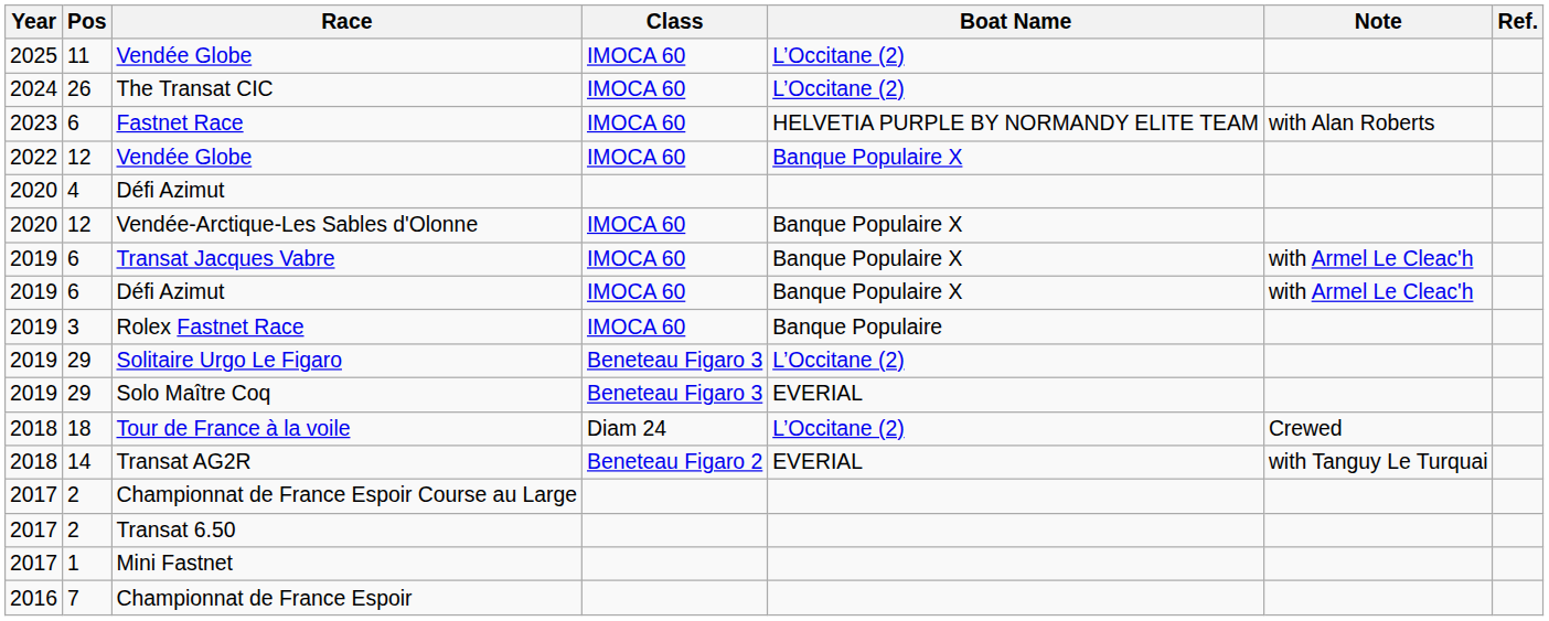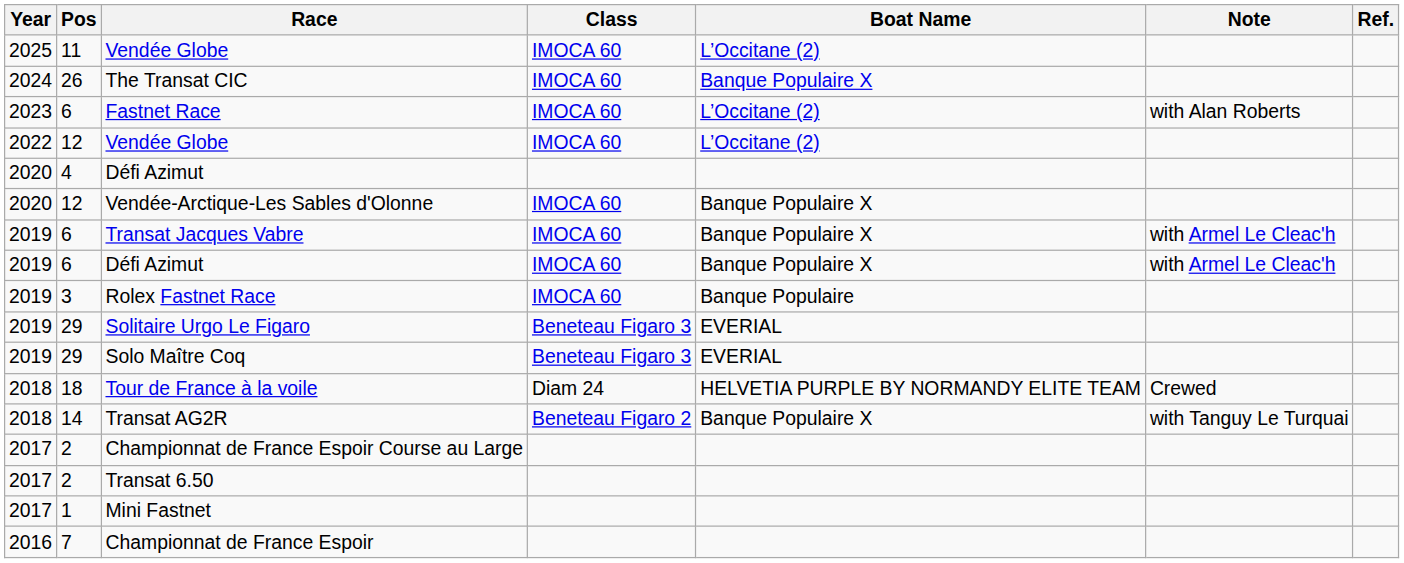 <table class="wikitable sortable">
 <tr>
 <th>Year</th>
 <th>Pos</th>
 <th>Race</th>
 <th>Class</th>
 <th>Boat Name</th>
 <th>Note</th>
 <th>Ref.</th>
 </tr>
 <tr>
 <td>2025</td>
 <td>11</td>
 <td><a href='#'>Vendée Globe</a></td>
 <td><a href='#'>IMOCA 60</a></td>
 <td><a href='#'>L’Occitane (2)</a></td>
 <td></td>
 <td></td>
 </tr>
 <tr>
 <td>2024</td>
 <td>26</td>
 <td>The Transat CIC</td>
 <td><a href='#'>IMOCA 60</a></td>
-<td><a href='#'>L’Occitane (2)</a></td>
+<td><a href='#'>Banque Populaire X</a></td>
 <td></td>
 <td></td>
 </tr>
 <tr>
 <td>2023</td>
 <td>6</td>
 <td><a href='#'>Fastnet Race</a></td>
 <td><a href='#'>IMOCA 60</a></td>
-<td>HELVETIA PURPLE BY NORMANDY ELITE TEAM</td>
+<td><a href='#'>L’Occitane (2)</a></td>
 <td>with Alan Roberts</td>
 <td></td>
 </tr>
 <tr>
 <td>2022</td>
 <td>12</td>
 <td><a href='#'>Vendée Globe</a></td>
 <td><a href='#'>IMOCA 60</a></td>
-<td><a href='#'>Banque Populaire X</a></td>
+<td><a href='#'>L’Occitane (2)</a></td>
 <td></td>
 <td></td>
 </tr>
 <tr>
 <td>2020</td>
 <td>4</td>
 <td>Défi Azimut</td>
 <td></td>
 <td></td>
 <td></td>
 <td></td>
 </tr>
 <tr>
 <td>2020</td>
 <td>12</td>
 <td>Vendée-Arctique-Les Sables d'Olonne</td>
 <td><a href='#'>IMOCA 60</a></td>
 <td>Banque Populaire X</td>
 <td></td>
 <td></td>
 </tr>
 <tr>
 <td>2019</td>
 <td>6</td>
 <td><a href='#'>Transat Jacques Vabre</a></td>
 <td><a href='#'>IMOCA 60</a></td>
 <td>Banque Populaire X</td>
 <td>with <a href='#'>Armel Le Cleac'h</a></td>
 <td></td>
 </tr>
 <tr>
 <td>2019</td>
 <td>6</td>
 <td>Défi Azimut</td>
 <td><a href='#'>IMOCA 60</a></td>
 <td>Banque Populaire X</td>
 <td>with <a href='#'>Armel Le Cleac'h</a></td>
 <td></td>
 </tr>
 <tr>
 <td>2019</td>
 <td>3</td>
 <td>Rolex <a href='#'>Fastnet Race</a></td>
 <td><a href='#'>IMOCA 60</a></td>
 <td>Banque Populaire</td>
 <td></td>
 <td></td>
 </tr>
 <tr>
 <td>2019</td>
 <td>29</td>
 <td><a href='#'>Solitaire Urgo Le Figaro</a></td>
 <td><a href='#'>Beneteau Figaro 3</a></td>
-<td><a href='#'>L’Occitane (2)</a></td>
+<td>EVERIAL</td>
 <td></td>
 <td></td>
 </tr>
 <tr>
 <td>2019</td>
 <td>29</td>
 <td>Solo Maître Coq</td>
 <td><a href='#'>Beneteau Figaro 3</a></td>
 <td>EVERIAL</td>
 <td></td>
 <td></td>
 </tr>
 <tr>
 <td>2018</td>
 <td>18</td>
 <td><a href='#'>Tour de France à la voile</a></td>
 <td>Diam 24</td>
-<td><a href='#'>L’Occitane (2)</a></td>
+<td>HELVETIA PURPLE BY NORMANDY ELITE TEAM</td>
 <td>Crewed</td>
 <td></td>
 </tr>
 <tr>
 <td>2018</td>
 <td>14</td>
 <td>Transat AG2R</td>
 <td><a href='#'>Beneteau Figaro 2</a></td>
-<td>EVERIAL</td>
+<td>Banque Populaire X</td>
 <td>with Tanguy Le Turquai</td>
 <td></td>
 </tr>
 <tr>
 <td>2017</td>
 <td>2</td>
 <td>Championnat de France Espoir Course au Large</td>
 <td></td>
 <td></td>
 <td></td>
 <td></td>
 </tr>
 <tr>
 <td>2017</td>
 <td>2</td>
 <td>Transat 6.50</td>
 <td></td>
 <td></td>
 <td></td>
 <td></td>
 </tr>
 <tr>
 <td>2017</td>
 <td>1</td>
 <td>Mini Fastnet</td>
 <td></td>
 <td></td>
 <td></td>
 <td></td>
 </tr>
 <tr>
 <td>2016</td>
 <td>7</td>
 <td>Championnat de France Espoir</td>
 <td></td>
 <td></td>
 <td></td>
 <td></td>
 </tr>
 </table>
